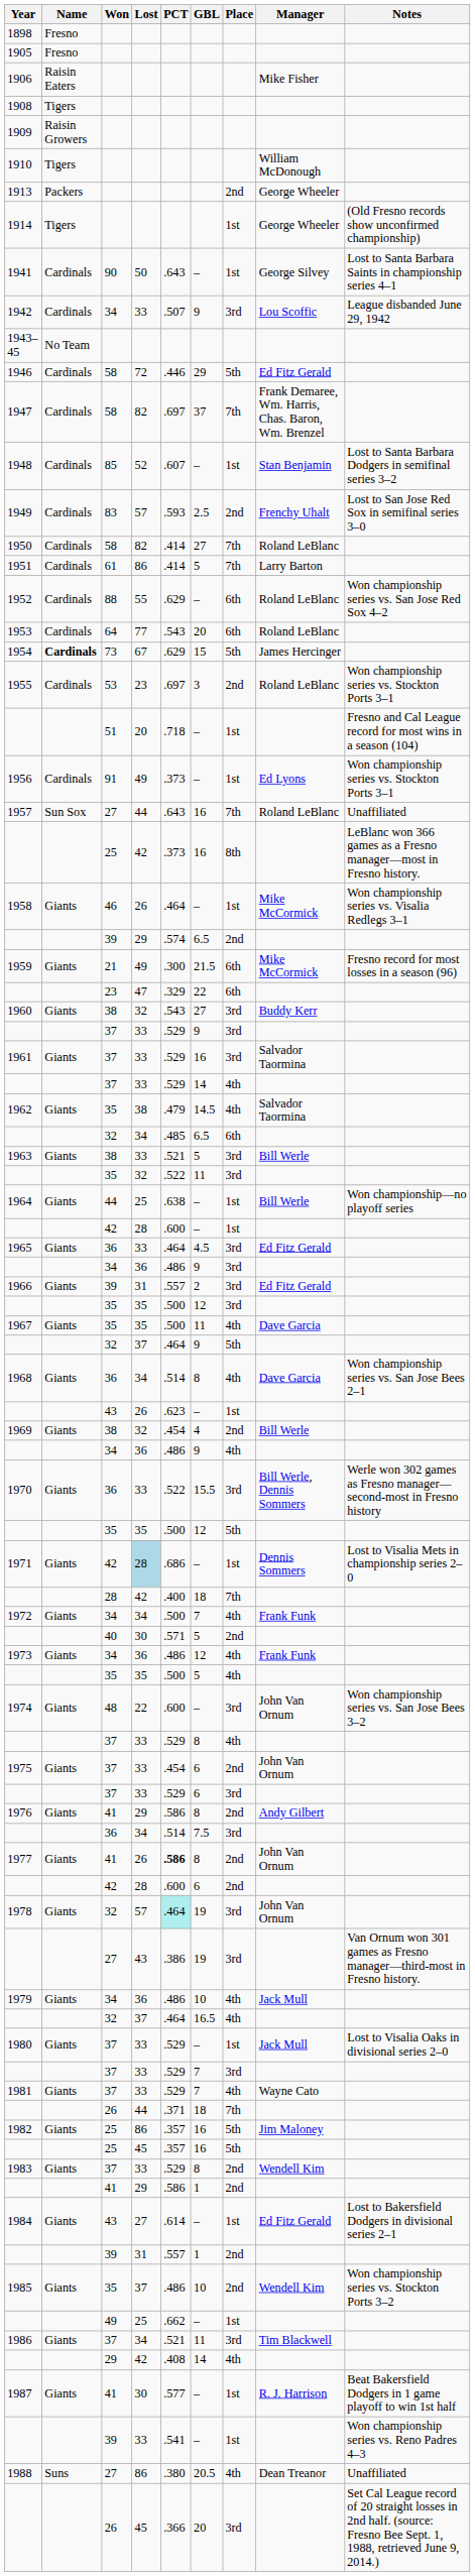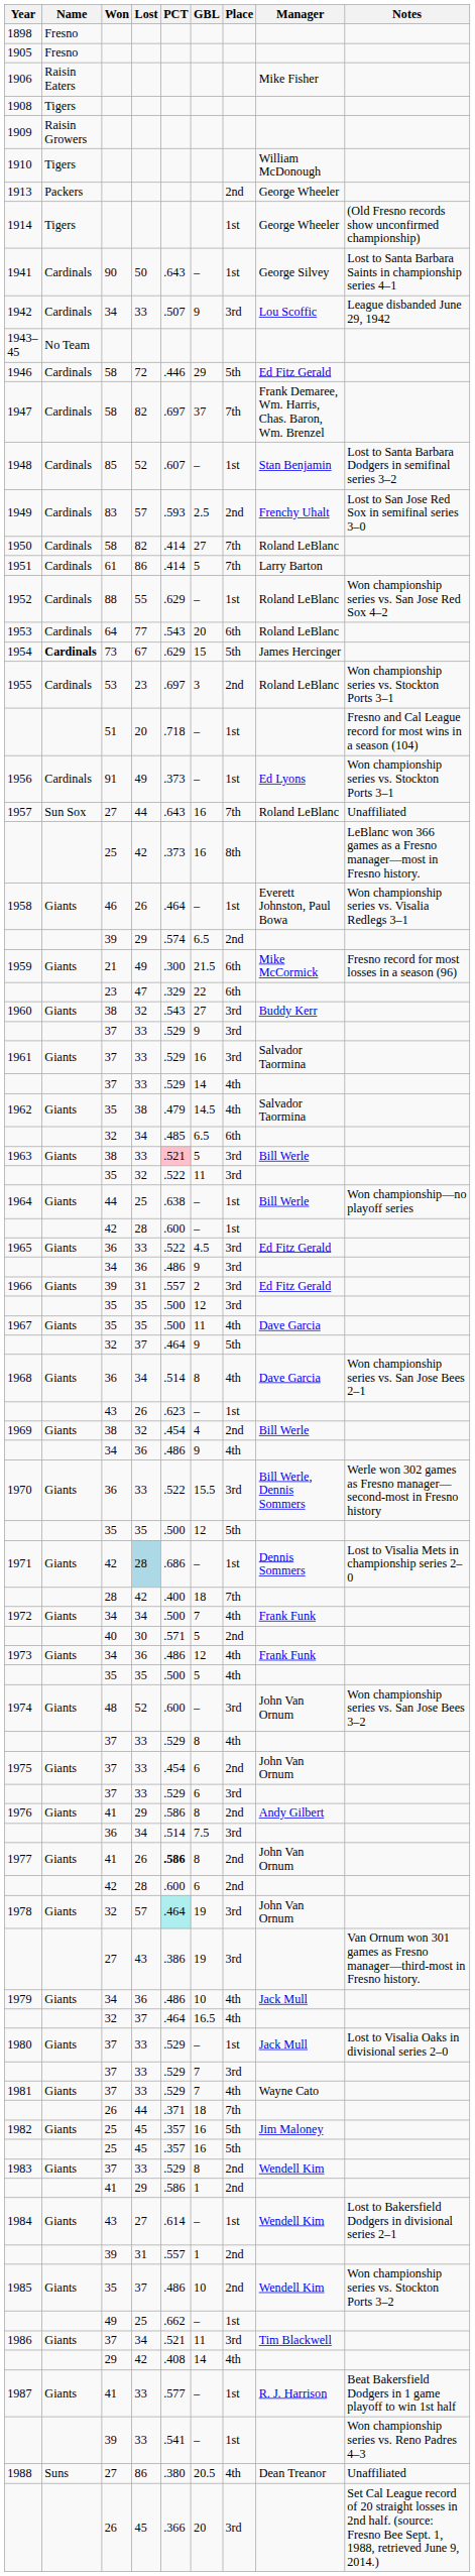 <table class="wikitable sortable">
 <tr>
 <th>Year</th>
 <th>Name</th>
 <th>Won</th>
 <th>Lost</th>
 <th>PCT</th>
 <th>GBL</th>
 <th>Place</th>
 <th>Manager</th>
 <th>Notes</th>
 </tr>
 <tr>
 <td>1898</td>
 <td>Fresno</td>
 <td></td>
 <td></td>
 <td></td>
 <td></td>
 <td></td>
 <td></td>
 <td></td>
 </tr>
 <tr>
 <td>1905</td>
 <td>Fresno</td>
 <td></td>
 <td></td>
 <td></td>
 <td></td>
 <td></td>
 <td></td>
 <td></td>
 </tr>
 <tr>
 <td>1906</td>
 <td>Raisin Eaters</td>
 <td></td>
 <td></td>
 <td></td>
 <td></td>
 <td></td>
 <td>Mike Fisher</td>
 <td></td>
 </tr>
 <tr>
 <td>1908</td>
 <td>Tigers</td>
 <td></td>
 <td></td>
 <td></td>
 <td></td>
 <td></td>
 <td></td>
 <td></td>
 </tr>
 <tr>
 <td>1909</td>
 <td>Raisin Growers</td>
 <td></td>
 <td></td>
 <td></td>
 <td></td>
 <td></td>
 <td></td>
 <td></td>
 </tr>
 <tr>
 <td>1910</td>
 <td>Tigers</td>
 <td></td>
 <td></td>
 <td></td>
 <td></td>
 <td></td>
 <td>William McDonough</td>
 <td></td>
 </tr>
 <tr>
 <td>1913</td>
 <td>Packers</td>
 <td></td>
 <td></td>
 <td></td>
 <td></td>
 <td>2nd</td>
 <td>George Wheeler</td>
 <td></td>
 </tr>
 <tr>
 <td>1914</td>
 <td>Tigers</td>
 <td></td>
 <td></td>
 <td></td>
 <td></td>
 <td>1st</td>
 <td>George Wheeler</td>
 <td>(Old Fresno records show unconfirmed championship)</td>
 </tr>
 <tr>
 <td>1941</td>
 <td>Cardinals</td>
 <td>90</td>
 <td>50</td>
 <td>.643</td>
 <td>–</td>
 <td>1st</td>
 <td>George Silvey</td>
 <td>Lost to Santa Barbara Saints in championship series 4–1</td>
 </tr>
 <tr>
 <td>1942</td>
 <td>Cardinals</td>
 <td>34</td>
 <td>33</td>
 <td>.507</td>
 <td>9</td>
 <td>3rd</td>
 <td><a href='#'>Lou Scoffic</a></td>
 <td>League disbanded June 29, 1942</td>
 </tr>
 <tr>
 <td>1943–45</td>
 <td>No Team</td>
 <td></td>
 <td></td>
 <td></td>
 <td></td>
 <td></td>
 <td></td>
 <td></td>
 </tr>
 <tr>
 <td>1946</td>
 <td>Cardinals</td>
 <td>58</td>
 <td>72</td>
 <td>.446</td>
 <td>29</td>
 <td>5th</td>
 <td><a href='#'>Ed Fitz Gerald</a></td>
 <td></td>
 </tr>
 <tr>
 <td>1947</td>
 <td>Cardinals</td>
 <td>58</td>
 <td>82</td>
 <td>.697</td>
 <td>37</td>
 <td>7th</td>
 <td>Frank Demaree, Wm. Harris, Chas. Baron, Wm. Brenzel</td>
 <td></td>
 </tr>
 <tr>
 <td>1948</td>
 <td>Cardinals</td>
 <td>85</td>
 <td>52</td>
 <td>.607</td>
 <td>–</td>
 <td>1st</td>
 <td><a href='#'>Stan Benjamin</a></td>
 <td>Lost to Santa Barbara Dodgers in semifinal series 3–2</td>
 </tr>
 <tr>
 <td>1949</td>
 <td>Cardinals</td>
 <td>83</td>
 <td>57</td>
 <td>.593</td>
 <td>2.5</td>
 <td>2nd</td>
 <td><a href='#'>Frenchy Uhalt</a></td>
 <td>Lost to San Jose Red Sox in semifinal series 3–0</td>
 </tr>
 <tr>
 <td>1950</td>
 <td>Cardinals</td>
 <td>58</td>
 <td>82</td>
 <td>.414</td>
 <td>27</td>
 <td>7th</td>
 <td>Roland LeBlanc</td>
 <td></td>
 </tr>
 <tr>
 <td>1951</td>
 <td>Cardinals</td>
 <td>61</td>
 <td>86</td>
 <td>.414</td>
 <td>5</td>
 <td>7th</td>
 <td>Larry Barton</td>
 <td></td>
 </tr>
 <tr>
 <td>1952</td>
 <td>Cardinals</td>
 <td>88</td>
 <td>55</td>
 <td>.629</td>
 <td>–</td>
-<td>6th</td>
+<td>1st</td>
 <td>Roland LeBlanc</td>
 <td>Won championship series vs. San Jose Red Sox 4–2</td>
 </tr>
 <tr>
 <td>1953</td>
 <td>Cardinals</td>
 <td>64</td>
 <td>77</td>
 <td>.543</td>
 <td>20</td>
 <td>6th</td>
 <td>Roland LeBlanc</td>
 <td></td>
 </tr>
 <tr>
 <td>1954</td>
 <td><strong>Cardinals</strong></td>
 <td>73</td>
 <td>67</td>
 <td>.629</td>
 <td>15</td>
 <td>5th</td>
 <td>James Hercinger</td>
 <td></td>
 </tr>
 <tr>
 <td>1955</td>
 <td>Cardinals</td>
 <td>53</td>
 <td>23</td>
 <td>.697</td>
 <td>3</td>
 <td>2nd</td>
 <td>Roland LeBlanc</td>
 <td>Won championship series vs. Stockton Ports 3–1</td>
 </tr>
 <tr>
 <td></td>
 <td></td>
 <td>51</td>
 <td>20</td>
 <td>.718</td>
 <td>–</td>
 <td>1st</td>
 <td></td>
 <td>Fresno and Cal League record for most wins in a season (104)</td>
 </tr>
 <tr>
 <td>1956</td>
 <td>Cardinals</td>
 <td>91</td>
 <td>49</td>
 <td>.373</td>
 <td>–</td>
 <td>1st</td>
 <td><a href='#'>Ed Lyons</a></td>
 <td>Won championship series vs. Stockton Ports 3–1</td>
 </tr>
 <tr>
 <td>1957</td>
 <td>Sun Sox</td>
 <td>27</td>
 <td>44</td>
 <td>.643</td>
 <td>16</td>
 <td>7th</td>
 <td>Roland LeBlanc</td>
 <td>Unaffiliated</td>
 </tr>
 <tr>
 <td></td>
 <td></td>
 <td>25</td>
 <td>42</td>
 <td>.373</td>
 <td>16</td>
 <td>8th</td>
 <td></td>
 <td>LeBlanc won 366 games as a Fresno manager—most in Fresno history.</td>
 </tr>
 <tr>
 <td>1958</td>
 <td>Giants</td>
 <td>46</td>
 <td>26</td>
 <td>.464</td>
 <td>–</td>
 <td>1st</td>
-<td><a href='#'>Mike McCormick</a></td>
+<td>Everett Johnston, Paul Bowa</td>
 <td>Won championship series vs. Visalia Redlegs 3–1</td>
 </tr>
 <tr>
 <td></td>
 <td></td>
 <td>39</td>
 <td>29</td>
 <td>.574</td>
 <td>6.5</td>
 <td>2nd</td>
 <td></td>
 <td></td>
 </tr>
 <tr>
 <td>1959</td>
 <td>Giants</td>
 <td>21</td>
 <td>49</td>
 <td>.300</td>
 <td>21.5</td>
 <td>6th</td>
 <td><a href='#'>Mike McCormick</a></td>
 <td>Fresno record for most losses in a season (96)</td>
 </tr>
 <tr>
 <td></td>
 <td></td>
 <td>23</td>
 <td>47</td>
 <td>.329</td>
 <td>22</td>
 <td>6th</td>
 <td></td>
 <td></td>
 </tr>
 <tr>
 <td>1960</td>
 <td>Giants</td>
 <td>38</td>
 <td>32</td>
 <td>.543</td>
 <td>27</td>
 <td>3rd</td>
 <td><a href='#'>Buddy Kerr</a></td>
 <td></td>
 </tr>
 <tr>
 <td></td>
 <td></td>
 <td>37</td>
 <td>33</td>
 <td>.529</td>
 <td>9</td>
 <td>3rd</td>
 <td></td>
 <td></td>
 </tr>
 <tr>
 <td>1961</td>
 <td>Giants</td>
 <td>37</td>
 <td>33</td>
 <td>.529</td>
 <td>16</td>
 <td>3rd</td>
 <td>Salvador Taormina</td>
 <td></td>
 </tr>
 <tr>
 <td></td>
 <td></td>
 <td>37</td>
 <td>33</td>
 <td>.529</td>
 <td>14</td>
 <td>4th</td>
 <td></td>
 <td></td>
 </tr>
 <tr>
 <td>1962</td>
 <td>Giants</td>
 <td>35</td>
 <td>38</td>
 <td>.479</td>
 <td>14.5</td>
 <td>4th</td>
 <td>Salvador Taormina</td>
 <td></td>
 </tr>
 <tr>
 <td></td>
 <td></td>
 <td>32</td>
 <td>34</td>
 <td>.485</td>
 <td>6.5</td>
 <td>6th</td>
 <td></td>
 <td></td>
 </tr>
 <tr>
 <td>1963</td>
 <td>Giants</td>
 <td>38</td>
 <td>33</td>
-<td>.521</td>
+<td style="background: pink;">.521</td>
 <td>5</td>
 <td>3rd</td>
 <td><a href='#'>Bill Werle</a></td>
 <td></td>
 </tr>
 <tr>
 <td></td>
 <td></td>
 <td>35</td>
 <td>32</td>
 <td>.522</td>
 <td>11</td>
 <td>3rd</td>
 <td></td>
 <td></td>
 </tr>
 <tr>
 <td>1964</td>
 <td>Giants</td>
 <td>44</td>
 <td>25</td>
 <td>.638</td>
 <td>–</td>
 <td>1st</td>
 <td><a href='#'>Bill Werle</a></td>
 <td>Won championship—no playoff series</td>
 </tr>
 <tr>
 <td></td>
 <td></td>
 <td>42</td>
 <td>28</td>
 <td>.600</td>
 <td>–</td>
 <td>1st</td>
 <td></td>
 <td></td>
 </tr>
 <tr>
 <td>1965</td>
 <td>Giants</td>
 <td>36</td>
 <td>33</td>
-<td>.464</td>
+<td>.522</td>
 <td>4.5</td>
 <td>3rd</td>
 <td><a href='#'>Ed Fitz Gerald</a></td>
 <td></td>
 </tr>
 <tr>
 <td></td>
 <td></td>
 <td>34</td>
 <td>36</td>
 <td>.486</td>
 <td>9</td>
 <td>3rd</td>
 <td></td>
 <td></td>
 </tr>
 <tr>
 <td>1966</td>
 <td>Giants</td>
 <td>39</td>
 <td>31</td>
 <td>.557</td>
 <td>2</td>
 <td>3rd</td>
 <td><a href='#'>Ed Fitz Gerald</a></td>
 <td></td>
 </tr>
 <tr>
 <td></td>
 <td></td>
 <td>35</td>
 <td>35</td>
 <td>.500</td>
 <td>12</td>
 <td>3rd</td>
 <td></td>
 <td></td>
 </tr>
 <tr>
 <td>1967</td>
 <td>Giants</td>
 <td>35</td>
 <td>35</td>
 <td>.500</td>
 <td>11</td>
 <td>4th</td>
 <td><a href='#'>Dave Garcia</a></td>
 <td></td>
 </tr>
 <tr>
 <td></td>
 <td></td>
 <td>32</td>
 <td>37</td>
 <td>.464</td>
 <td>9</td>
 <td>5th</td>
 <td></td>
 <td></td>
 </tr>
 <tr>
 <td>1968</td>
 <td>Giants</td>
 <td>36</td>
 <td>34</td>
 <td>.514</td>
 <td>8</td>
 <td>4th</td>
 <td><a href='#'>Dave Garcia</a></td>
 <td>Won championship series vs. San Jose Bees 2–1</td>
 </tr>
 <tr>
 <td></td>
 <td></td>
 <td>43</td>
 <td>26</td>
 <td>.623</td>
 <td>–</td>
 <td>1st</td>
 <td></td>
 <td></td>
 </tr>
 <tr>
 <td>1969</td>
 <td>Giants</td>
 <td>38</td>
 <td>32</td>
 <td>.454</td>
 <td>4</td>
 <td>2nd</td>
 <td><a href='#'>Bill Werle</a></td>
 <td></td>
 </tr>
 <tr>
 <td></td>
 <td></td>
 <td>34</td>
 <td>36</td>
 <td>.486</td>
 <td>9</td>
 <td>4th</td>
 <td></td>
 <td></td>
 </tr>
 <tr>
 <td>1970</td>
 <td>Giants</td>
 <td>36</td>
 <td>33</td>
 <td>.522</td>
 <td>15.5</td>
 <td>3rd</td>
 <td><a href='#'>Bill Werle</a>, <a href='#'>Dennis Sommers</a></td>
 <td>Werle won 302 games as Fresno manager—second-most in Fresno history</td>
 </tr>
 <tr>
 <td></td>
 <td></td>
 <td>35</td>
 <td>35</td>
 <td>.500</td>
 <td>12</td>
 <td>5th</td>
 <td></td>
 <td></td>
 </tr>
 <tr>
 <td>1971</td>
 <td>Giants</td>
 <td>42</td>
 <td style="background: lightblue;">28</td>
 <td>.686</td>
 <td>–</td>
 <td>1st</td>
 <td><a href='#'>Dennis Sommers</a></td>
 <td>Lost to Visalia Mets in championship series 2–0</td>
 </tr>
 <tr>
 <td></td>
 <td></td>
 <td>28</td>
 <td>42</td>
 <td>.400</td>
 <td>18</td>
 <td>7th</td>
 <td></td>
 <td></td>
 </tr>
 <tr>
 <td>1972</td>
 <td>Giants</td>
 <td>34</td>
 <td>34</td>
 <td>.500</td>
 <td>7</td>
 <td>4th</td>
 <td><a href='#'>Frank Funk</a></td>
 <td></td>
 </tr>
 <tr>
 <td></td>
 <td></td>
 <td>40</td>
 <td>30</td>
 <td>.571</td>
 <td>5</td>
 <td>2nd</td>
 <td></td>
 <td></td>
 </tr>
 <tr>
 <td>1973</td>
 <td>Giants</td>
 <td>34</td>
 <td>36</td>
 <td>.486</td>
 <td>12</td>
 <td>4th</td>
 <td><a href='#'>Frank Funk</a></td>
 <td></td>
 </tr>
 <tr>
 <td></td>
 <td></td>
 <td>35</td>
 <td>35</td>
 <td>.500</td>
 <td>5</td>
 <td>4th</td>
 <td></td>
 <td></td>
 </tr>
 <tr>
 <td>1974</td>
 <td>Giants</td>
 <td>48</td>
-<td>22</td>
+<td>52</td>
 <td>.600</td>
 <td>–</td>
 <td>3rd</td>
 <td>John Van Ornum</td>
 <td>Won championship series vs. San Jose Bees 3–2</td>
 </tr>
 <tr>
 <td></td>
 <td></td>
 <td>37</td>
 <td>33</td>
 <td>.529</td>
 <td>8</td>
 <td>4th</td>
 <td></td>
 <td></td>
 </tr>
 <tr>
 <td>1975</td>
 <td>Giants</td>
 <td>37</td>
 <td>33</td>
 <td>.454</td>
 <td>6</td>
 <td>2nd</td>
 <td>John Van Ornum</td>
 <td></td>
 </tr>
 <tr>
 <td></td>
 <td></td>
 <td>37</td>
 <td>33</td>
 <td>.529</td>
 <td>6</td>
 <td>3rd</td>
 <td></td>
 <td></td>
 </tr>
 <tr>
 <td>1976</td>
 <td>Giants</td>
 <td>41</td>
 <td>29</td>
 <td>.586</td>
 <td>8</td>
 <td>2nd</td>
 <td><a href='#'>Andy Gilbert</a></td>
 <td></td>
 </tr>
 <tr>
 <td></td>
 <td></td>
 <td>36</td>
 <td>34</td>
 <td>.514</td>
 <td>7.5</td>
 <td>3rd</td>
 <td></td>
 <td></td>
 </tr>
 <tr>
 <td>1977</td>
 <td>Giants</td>
 <td>41</td>
 <td>26</td>
 <td><strong>.586</strong></td>
 <td>8</td>
 <td>2nd</td>
 <td>John Van Ornum</td>
 <td></td>
 </tr>
 <tr>
 <td></td>
 <td></td>
 <td>42</td>
 <td>28</td>
 <td>.600</td>
 <td>6</td>
 <td>2nd</td>
 <td></td>
 <td></td>
 </tr>
 <tr>
 <td>1978</td>
 <td>Giants</td>
 <td>32</td>
 <td>57</td>
 <td style="background: paleturquoise;">.464</td>
 <td>19</td>
 <td>3rd</td>
 <td>John Van Ornum</td>
 <td></td>
 </tr>
 <tr>
 <td></td>
 <td></td>
 <td>27</td>
 <td>43</td>
 <td>.386</td>
 <td>19</td>
 <td>3rd</td>
 <td></td>
 <td>Van Ornum won 301 games as Fresno manager—third-most in Fresno history.</td>
 </tr>
 <tr>
 <td>1979</td>
 <td>Giants</td>
 <td>34</td>
 <td>36</td>
 <td>.486</td>
 <td>10</td>
 <td>4th</td>
 <td><a href='#'>Jack Mull</a></td>
 <td></td>
 </tr>
 <tr>
 <td></td>
 <td></td>
 <td>32</td>
 <td>37</td>
 <td>.464</td>
 <td>16.5</td>
 <td>4th</td>
 <td></td>
 <td></td>
 </tr>
 <tr>
 <td>1980</td>
 <td>Giants</td>
 <td>37</td>
 <td>33</td>
 <td>.529</td>
 <td>–</td>
 <td>1st</td>
 <td><a href='#'>Jack Mull</a></td>
 <td>Lost to Visalia Oaks in divisional series 2–0</td>
 </tr>
 <tr>
 <td></td>
 <td></td>
 <td>37</td>
 <td>33</td>
 <td>.529</td>
 <td>7</td>
 <td>3rd</td>
 <td></td>
 <td></td>
 </tr>
 <tr>
 <td>1981</td>
 <td>Giants</td>
 <td>37</td>
 <td>33</td>
 <td>.529</td>
 <td>7</td>
 <td>4th</td>
 <td>Wayne Cato</td>
 <td></td>
 </tr>
 <tr>
 <td></td>
 <td></td>
 <td>26</td>
 <td>44</td>
 <td>.371</td>
 <td>18</td>
 <td>7th</td>
 <td></td>
 <td></td>
 </tr>
 <tr>
 <td>1982</td>
 <td>Giants</td>
 <td>25</td>
-<td>86</td>
+<td>45</td>
 <td>.357</td>
 <td>16</td>
 <td>5th</td>
 <td><a href='#'>Jim Maloney</a></td>
 <td></td>
 </tr>
 <tr>
 <td></td>
 <td></td>
 <td>25</td>
 <td>45</td>
 <td>.357</td>
 <td>16</td>
 <td>5th</td>
 <td></td>
 <td></td>
 </tr>
 <tr>
 <td>1983</td>
 <td>Giants</td>
 <td>37</td>
 <td>33</td>
 <td>.529</td>
 <td>8</td>
 <td>2nd</td>
 <td><a href='#'>Wendell Kim</a></td>
 <td></td>
 </tr>
 <tr>
 <td></td>
 <td></td>
 <td>41</td>
 <td>29</td>
 <td>.586</td>
 <td>1</td>
 <td>2nd</td>
 <td></td>
 <td></td>
 </tr>
 <tr>
 <td>1984</td>
 <td>Giants</td>
 <td>43</td>
 <td>27</td>
 <td>.614</td>
 <td>–</td>
 <td>1st</td>
-<td><a href='#'>Ed Fitz Gerald</a></td>
+<td><a href='#'>Wendell Kim</a></td>
 <td>Lost to Bakersfield Dodgers in divisional series 2–1</td>
 </tr>
 <tr>
 <td></td>
 <td></td>
 <td>39</td>
 <td>31</td>
 <td>.557</td>
 <td>1</td>
 <td>2nd</td>
 <td></td>
 <td></td>
 </tr>
 <tr>
 <td>1985</td>
 <td>Giants</td>
 <td>35</td>
 <td>37</td>
 <td>.486</td>
 <td>10</td>
 <td>2nd</td>
 <td><a href='#'>Wendell Kim</a></td>
 <td>Won championship series vs. Stockton Ports 3–2</td>
 </tr>
 <tr>
 <td></td>
 <td></td>
 <td>49</td>
 <td>25</td>
 <td>.662</td>
 <td>–</td>
 <td>1st</td>
 <td></td>
 <td></td>
 </tr>
 <tr>
 <td>1986</td>
 <td>Giants</td>
 <td>37</td>
 <td>34</td>
 <td>.521</td>
 <td>11</td>
 <td>3rd</td>
 <td><a href='#'>Tim Blackwell</a></td>
 <td></td>
 </tr>
 <tr>
 <td></td>
 <td></td>
 <td>29</td>
 <td>42</td>
 <td>.408</td>
 <td>14</td>
 <td>4th</td>
 <td></td>
 <td></td>
 </tr>
 <tr>
 <td>1987</td>
 <td>Giants</td>
 <td>41</td>
-<td>30</td>
+<td>33</td>
 <td>.577</td>
 <td>–</td>
 <td>1st</td>
 <td><a href='#'>R. J. Harrison</a></td>
 <td>Beat Bakersfield Dodgers in 1 game playoff to win 1st half</td>
 </tr>
 <tr>
 <td></td>
 <td></td>
 <td>39</td>
 <td>33</td>
 <td>.541</td>
 <td>–</td>
 <td>1st</td>
 <td></td>
 <td>Won championship series vs. Reno Padres 4–3</td>
 </tr>
 <tr>
 <td>1988</td>
 <td>Suns</td>
 <td>27</td>
 <td>86</td>
 <td>.380</td>
 <td>20.5</td>
 <td>4th</td>
 <td>Dean Treanor</td>
 <td>Unaffiliated</td>
 </tr>
 <tr>
 <td></td>
 <td></td>
 <td>26</td>
 <td>45</td>
 <td>.366</td>
 <td>20</td>
 <td>3rd</td>
 <td></td>
 <td>Set Cal League record of 20 straight losses in 2nd half. (source: Fresno Bee Sept. 1, 1988, retrieved June 9, 2014.)</td>
 </tr>
 </table>
